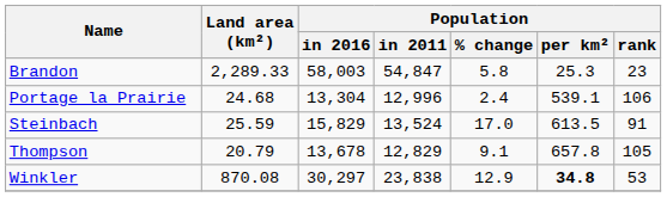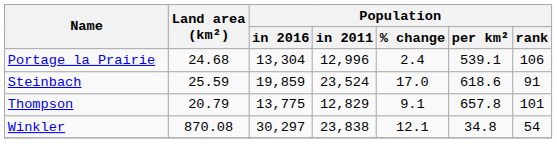 <table class="wikitable" style="text-align:center;">
 <tr>
 <th rowspan="2" width="150px">Name</th>
 <th rowspan="2">Land area<br>(km²)</th>
 <th colspan="5">Population</th>
 </tr>
 <tr>
 <th>in 2016</th>
 <th>in 2011</th>
 <th>% change</th>
 <th>per km²</th>
 <th>rank</th>
 </tr>
 <tr>
-<td align="left"><a href='#'>Brandon</a></td>
-<td>2,289.33</td>
-<td>58,003</td>
-<td>54,847</td>
-<td>5.8</td>
-<td>25.3</td>
-<td>23</td>
-</tr>
-<tr>
 <td align="left"><a href='#'>Portage la Prairie</a></td>
 <td>24.68</td>
 <td>13,304</td>
 <td>12,996</td>
 <td>2.4</td>
 <td>539.1</td>
 <td>106</td>
 </tr>
 <tr>
 <td align="left"><a href='#'>Steinbach</a></td>
 <td>25.59</td>
-<td>15,829</td>
-<td>13,524</td>
+<td>19,859</td>
+<td>23,524</td>
 <td>17.0</td>
-<td>613.5</td>
+<td>618.6</td>
 <td>91</td>
 </tr>
 <tr>
 <td align="left"><a href='#'>Thompson</a></td>
 <td>20.79</td>
-<td>13,678</td>
+<td>13,775</td>
 <td>12,829</td>
 <td>9.1</td>
 <td>657.8</td>
-<td>105</td>
+<td>101</td>
 </tr>
 <tr>
 <td align="left"><a href='#'>Winkler</a></td>
 <td>870.08</td>
 <td>30,297</td>
 <td>23,838</td>
-<td>12.9</td>
-<td><strong>34.8</strong></td>
-<td>53</td>
+<td>12.1</td>
+<td>34.8</td>
+<td>54</td>
 </tr>
 <tr>
 </tr>
 </table>
